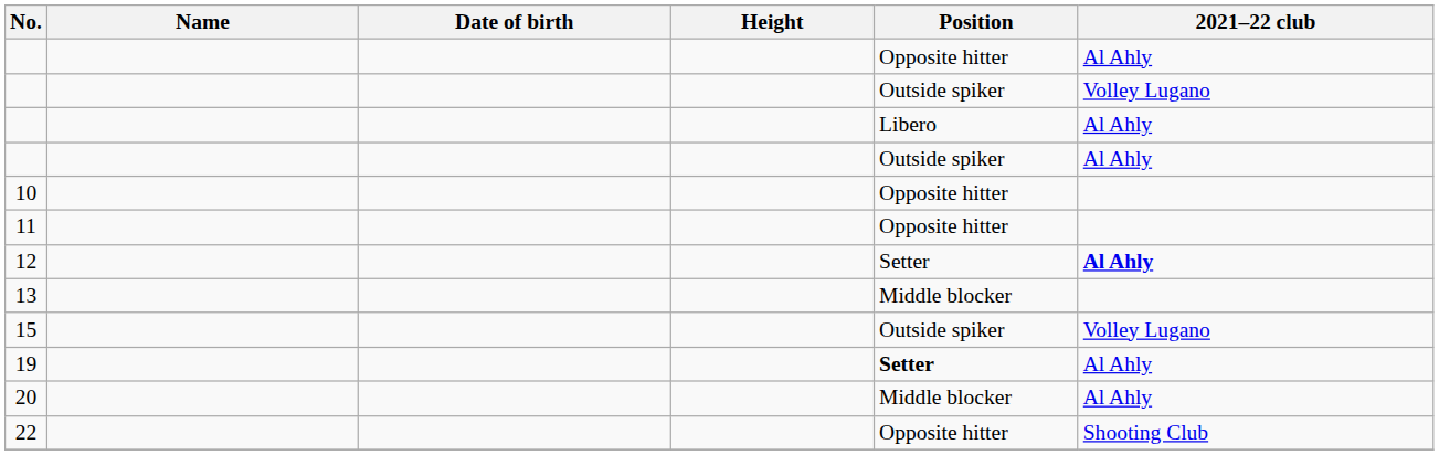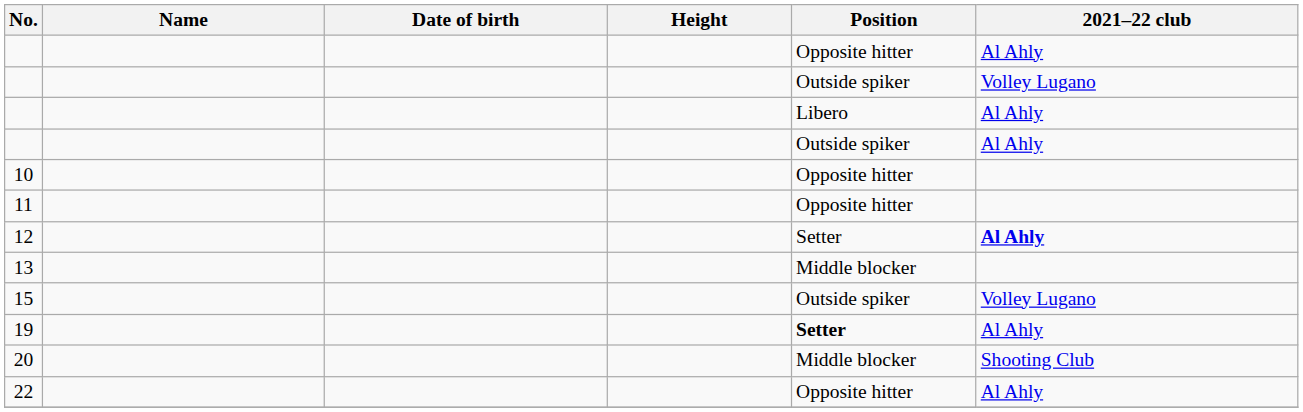 <table class="wikitable sortable" style="font-size:100%; text-align:center;">
 <tr>
 <th>No.</th>
 <th style="width:14em">Name</th>
 <th style="width:14em">Date of birth</th>
 <th style="width:9em">Height</th>
 <th style="width:9em">Position</th>
 <th style="width:16em">2021–22 club</th>
 </tr>
 <tr>
 <td></td>
 <td align=left></td>
 <td align=right></td>
 <td></td>
 <td align=left>Opposite hitter</td>
 <td align=left> <a href='#'>Al Ahly</a></td>
 </tr>
 <tr>
 <td></td>
 <td align=left></td>
 <td align=right></td>
 <td></td>
 <td align=left>Outside spiker</td>
 <td align=left> <a href='#'>Volley Lugano</a></td>
 </tr>
 <tr>
 <td></td>
 <td align=left></td>
 <td align=right></td>
 <td></td>
 <td align=left>Libero</td>
 <td align=left> <a href='#'>Al Ahly</a></td>
 </tr>
 <tr>
 <td></td>
 <td align=left></td>
 <td align=right></td>
 <td></td>
 <td align=left>Outside spiker</td>
 <td align=left> <a href='#'>Al Ahly</a></td>
 </tr>
 <tr>
 <td>10</td>
 <td align=left></td>
 <td align=right></td>
 <td></td>
 <td align=left>Opposite hitter</td>
 <td align=left></td>
 </tr>
 <tr>
 <td>11</td>
 <td align=left></td>
 <td align=right></td>
 <td></td>
 <td align=left>Opposite hitter</td>
 <td align=left></td>
 </tr>
 <tr>
 <td>12</td>
 <td align=left></td>
 <td align=right></td>
 <td></td>
 <td align=left>Setter</td>
 <td align=left><strong> <a href='#'>Al Ahly</a></strong></td>
 </tr>
 <tr>
 <td>13</td>
 <td align=left></td>
 <td align=right></td>
 <td></td>
 <td align=left>Middle blocker</td>
 <td align=left></td>
 </tr>
 <tr>
 <td>15</td>
 <td align=left></td>
 <td align=right></td>
 <td></td>
 <td align=left>Outside spiker</td>
 <td align=left> <a href='#'>Volley Lugano</a></td>
 </tr>
 <tr>
 <td>19</td>
 <td align=left></td>
 <td align=right></td>
 <td></td>
 <td align=left><strong>Setter</strong></td>
 <td align=left> <a href='#'>Al Ahly</a></td>
 </tr>
 <tr>
 <td>20</td>
 <td align=left></td>
 <td align=right></td>
 <td></td>
 <td align=left>Middle blocker</td>
-<td align=left> <a href='#'>Al Ahly</a></td>
+<td align=left> <a href='#'>Shooting Club</a></td>
 </tr>
 <tr>
 <td>22</td>
 <td align=left></td>
 <td align=right></td>
 <td></td>
 <td align=left>Opposite hitter</td>
-<td align=left> <a href='#'>Shooting Club</a></td>
+<td align=left> <a href='#'>Al Ahly</a></td>
 </tr>
 <tr>
 </tr>
 </table>
